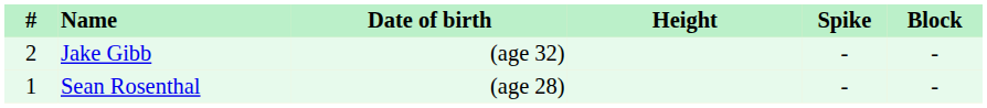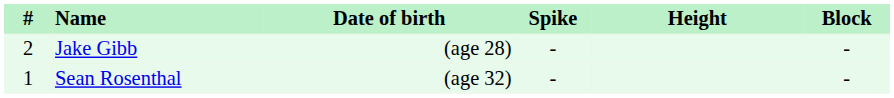 <table border=0 cellpadding=2 cellspacing=0  |- bgcolor=#FFECCE style="text-align:center; font-size:90%;" width=100%>
 <tr bgcolor=#BBF0C9>
 <th width=5%>#</th>
 <th width=22% align=left>Name</th>
 <th width=26%>Date of birth</th>
+<th width=8%>Spike</th>
 <th width=22%>Height</th>
-<th width=8%>Spike</th>
 <th width=9%>Block</th>
 </tr>
 <tr bgcolor=#E7FAEC>
 <td>2</td>
 <td align=left><a href='#'>Jake Gibb</a></td>
-<td align=right> (age 32)</td>
+<td align=right> (age 28)</td>
+<td>-</td>
 <td></td>
-<td>-</td>
 <td>-</td>
 </tr>
 <tr bgcolor=#E7FAEC>
 <td>1</td>
 <td align=left><a href='#'>Sean Rosenthal</a></td>
-<td align=right> (age 28)</td>
+<td align=right> (age 32)</td>
+<td>-</td>
 <td></td>
-<td>-</td>
 <td>-</td>
 </tr>
 </table>
